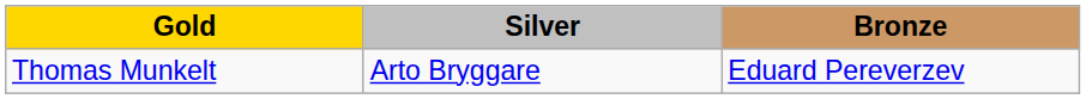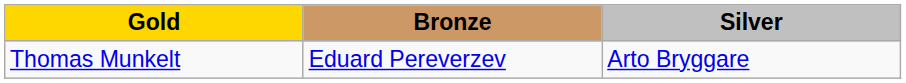 <table class="wikitable" style="text-align:left">
 <tr align="center">
 <td width=200 bgcolor=gold><strong>Gold</strong></td>
+<td width=200 bgcolor=CC9966><strong>Bronze</strong></td>
 <td width=200 bgcolor=silver><strong>Silver</strong></td>
-<td width=200 bgcolor=CC9966><strong>Bronze</strong></td>
 </tr>
 <tr>
 <td><a href='#'>Thomas Munkelt</a><br><em></em></td>
+<td><a href='#'>Eduard Pereverzev</a><br><em></em></td>
 <td><a href='#'>Arto Bryggare</a><br><em></em></td>
-<td><a href='#'>Eduard Pereverzev</a><br><em></em></td>
 </tr>
 </table>
